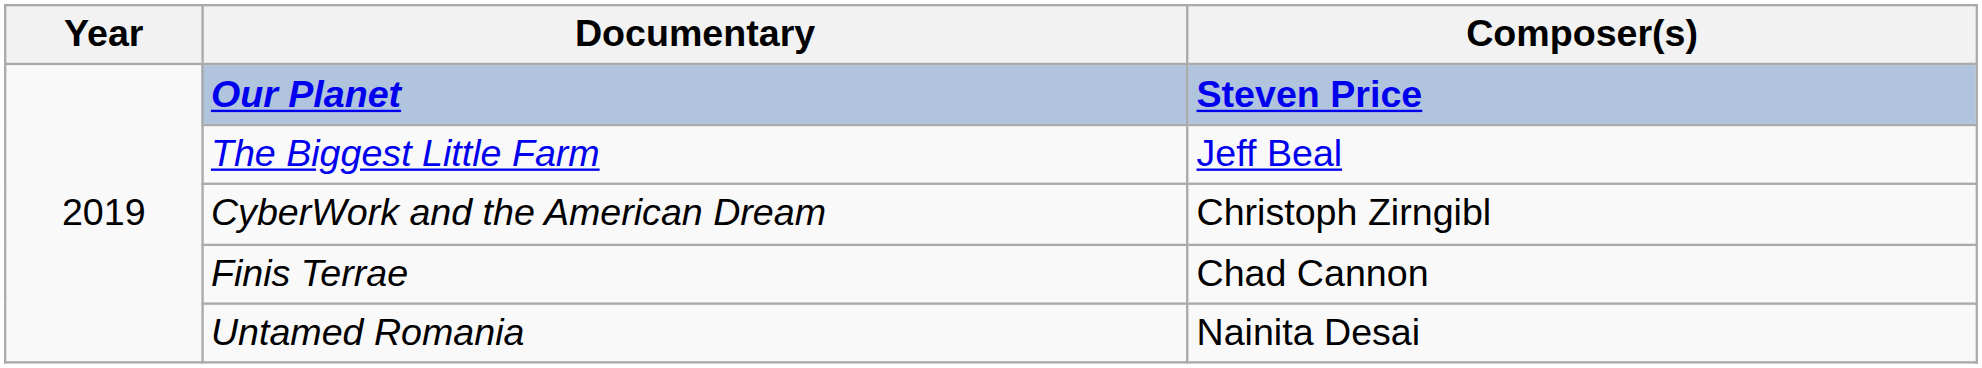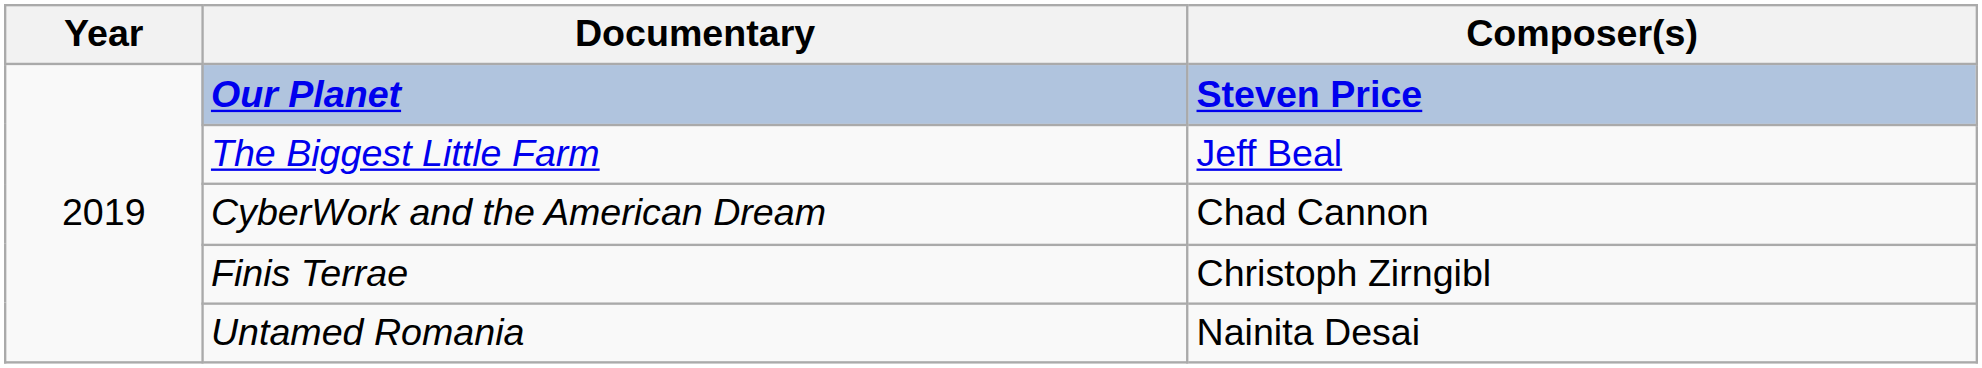 <table class="wikitable" width="95%" cellpadding="5">
 <tr>
 <th width="10%">Year</th>
 <th width="50%">Documentary</th>
 <th width="40%">Composer(s)</th>
 </tr>
 <tr>
 <td rowspan="5" style="text-align:center;">2019<br></td>
 <td style="background:#B0C4DE;"><strong><em><a href='#'>Our Planet</a></em></strong></td>
 <td style="background:#B0C4DE;"><strong><a href='#'>Steven Price</a></strong></td>
 </tr>
 <tr>
 <td><em><a href='#'>The Biggest Little Farm</a></em></td>
 <td><a href='#'>Jeff Beal</a></td>
 </tr>
 <tr>
 <td><em>CyberWork and the American Dream</em></td>
-<td>Christoph Zirngibl</td>
+<td>Chad Cannon</td>
 </tr>
 <tr>
 <td><em>Finis Terrae</em></td>
-<td>Chad Cannon</td>
+<td>Christoph Zirngibl</td>
 </tr>
 <tr>
 <td><em>Untamed Romania</em></td>
 <td>Nainita Desai</td>
 </tr>
 </table>
